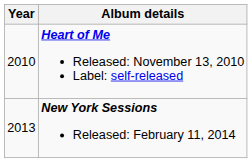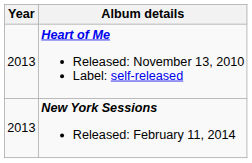 <table class="wikitable" style="text-align:center;">
 <tr>
 <th>Year</th>
 <th>Album details</th>
 </tr>
 <tr>
-<td>2010</td>
+<td>2013</td>
 <td align="left"><strong><em><a href='#'>Heart of Me</a></em></strong><br><ul><li>Released: November 13, 2010</li><li>Label: <a href='#'>self-released</a></li></ul></td>
 </tr>
 <tr>
 <td>2013</td>
 <td align="left"><strong><em>New York Sessions</em></strong><br><ul><li>Released: February 11, 2014</li></ul></td>
 </tr>
 </table>
